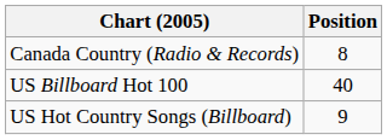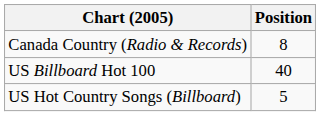 <table class="wikitable sortable">
 <tr>
 <th scope="col">Chart (2005)</th>
 <th scope="col">Position</th>
 </tr>
 <tr>
 <td>Canada Country (<em>Radio & Records</em>)</td>
 <td align="center">8</td>
 </tr>
 <tr>
 <td>US <em>Billboard</em> Hot 100</td>
 <td align="center">40</td>
 </tr>
 <tr>
 <td>US Hot Country Songs (<em>Billboard</em>)</td>
-<td align="center">9</td>
+<td align="center">5</td>
 </tr>
 </table>
